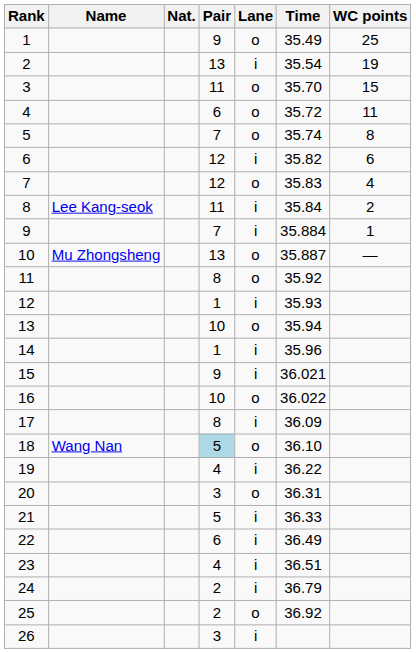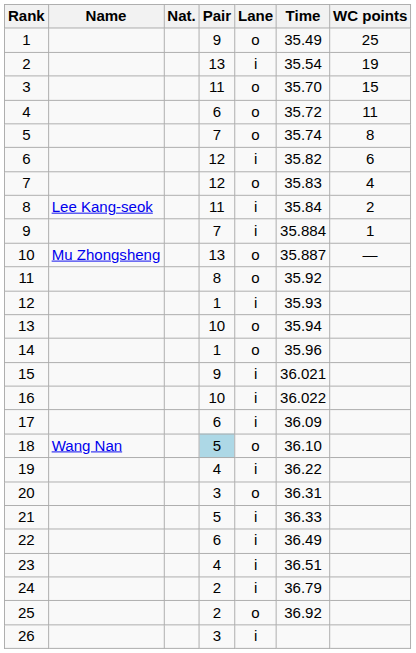 <table class="wikitable sortable" style="text-align:center">
 <tr>
 <th>Rank</th>
 <th>Name</th>
 <th>Nat.</th>
 <th>Pair</th>
 <th>Lane</th>
 <th>Time</th>
 <th>WC points</th>
 </tr>
 <tr>
 <td>1</td>
 <td align=left></td>
 <td></td>
 <td>9</td>
 <td>o</td>
 <td>35.49</td>
 <td>25</td>
 </tr>
 <tr>
 <td>2</td>
 <td align=left></td>
 <td></td>
 <td>13</td>
 <td>i</td>
 <td>35.54</td>
 <td>19</td>
 </tr>
 <tr>
 <td>3</td>
 <td align=left></td>
 <td></td>
 <td>11</td>
 <td>o</td>
 <td>35.70</td>
 <td>15</td>
 </tr>
 <tr>
 <td>4</td>
 <td align=left></td>
 <td></td>
 <td>6</td>
 <td>o</td>
 <td>35.72</td>
 <td>11</td>
 </tr>
 <tr>
 <td>5</td>
 <td align=left></td>
 <td></td>
 <td>7</td>
 <td>o</td>
 <td>35.74</td>
 <td>8</td>
 </tr>
 <tr>
 <td>6</td>
 <td align=left></td>
 <td></td>
 <td>12</td>
 <td>i</td>
 <td>35.82</td>
 <td>6</td>
 </tr>
 <tr>
 <td>7</td>
 <td align=left></td>
 <td></td>
 <td>12</td>
 <td>o</td>
 <td>35.83</td>
 <td>4</td>
 </tr>
 <tr>
 <td>8</td>
 <td align=left><a href='#'>Lee Kang-seok</a></td>
 <td></td>
 <td>11</td>
 <td>i</td>
 <td>35.84</td>
 <td>2</td>
 </tr>
 <tr>
 <td>9</td>
 <td align=left></td>
 <td></td>
 <td>7</td>
 <td>i</td>
 <td>35.884</td>
 <td>1</td>
 </tr>
 <tr>
 <td>10</td>
 <td align=left><a href='#'>Mu Zhongsheng</a></td>
 <td></td>
 <td>13</td>
 <td>o</td>
 <td>35.887</td>
 <td>—</td>
 </tr>
 <tr>
 <td>11</td>
 <td align=left></td>
 <td></td>
 <td>8</td>
 <td>o</td>
 <td>35.92</td>
 <td></td>
 </tr>
 <tr>
 <td>12</td>
 <td align=left></td>
 <td></td>
 <td>1</td>
 <td>i</td>
 <td>35.93</td>
 <td></td>
 </tr>
 <tr>
 <td>13</td>
 <td align=left></td>
 <td></td>
 <td>10</td>
 <td>o</td>
 <td>35.94</td>
 <td></td>
 </tr>
 <tr>
 <td>14</td>
 <td align=left></td>
 <td></td>
 <td>1</td>
-<td>i</td>
+<td>o</td>
 <td>35.96</td>
 <td></td>
 </tr>
 <tr>
 <td>15</td>
 <td align=left></td>
 <td></td>
 <td>9</td>
 <td>i</td>
 <td>36.021</td>
 <td></td>
 </tr>
 <tr>
 <td>16</td>
 <td align=left></td>
 <td></td>
 <td>10</td>
-<td>o</td>
+<td>i</td>
 <td>36.022</td>
 <td></td>
 </tr>
 <tr>
 <td>17</td>
 <td align=left></td>
 <td></td>
-<td>8</td>
+<td>6</td>
 <td>i</td>
 <td>36.09</td>
 <td></td>
 </tr>
 <tr>
 <td>18</td>
 <td align=left><a href='#'>Wang Nan</a></td>
 <td></td>
 <td style="background: lightblue;">5</td>
 <td>o</td>
 <td>36.10</td>
 <td></td>
 </tr>
 <tr>
 <td>19</td>
 <td align=left></td>
 <td></td>
 <td>4</td>
 <td>i</td>
 <td>36.22</td>
 <td></td>
 </tr>
 <tr>
 <td>20</td>
 <td align=left></td>
 <td></td>
 <td>3</td>
 <td>o</td>
 <td>36.31</td>
 <td></td>
 </tr>
 <tr>
 <td>21</td>
 <td align=left></td>
 <td></td>
 <td>5</td>
 <td>i</td>
 <td>36.33</td>
 <td></td>
 </tr>
 <tr>
 <td>22</td>
 <td align=left></td>
 <td></td>
 <td>6</td>
 <td>i</td>
 <td>36.49</td>
 <td></td>
 </tr>
 <tr>
 <td>23</td>
 <td align=left></td>
 <td></td>
 <td>4</td>
 <td>i</td>
 <td>36.51</td>
 <td></td>
 </tr>
 <tr>
 <td>24</td>
 <td align=left></td>
 <td></td>
 <td>2</td>
 <td>i</td>
 <td>36.79</td>
 <td></td>
 </tr>
 <tr>
 <td>25</td>
 <td align=left></td>
 <td></td>
 <td>2</td>
 <td>o</td>
 <td>36.92</td>
 <td></td>
 </tr>
 <tr>
 <td>26</td>
 <td align=left></td>
 <td></td>
 <td>3</td>
 <td>i</td>
 <td></td>
 <td></td>
 </tr>
 </table>
